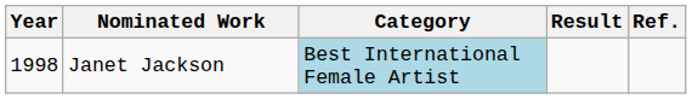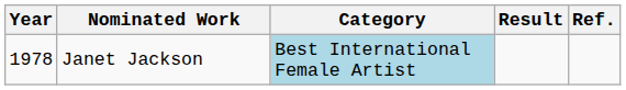 <table class="wikitable" width="50%">
 <tr>
 <th width="5%">Year</th>
 <th width="40%">Nominated Work</th>
 <th width="40%">Category</th>
 <th width="10%">Result</th>
 <th width="5%">Ref.</th>
 </tr>
 <tr>
-<td>1998</td>
+<td>1978</td>
 <td>Janet Jackson</td>
 <td style="background: lightblue;">Best International Female Artist</td>
 <td></td>
 <td></td>
 </tr>
 </table>
